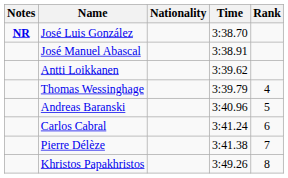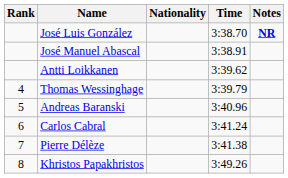 <table class="wikitable sortable" style="text-align:center">
 <tr>
-<th>Notes</th>
+<th>Rank</th>
 <th>Name</th>
 <th>Nationality</th>
 <th>Time</th>
-<th>Rank</th>
+<th>Notes</th>
 </tr>
 <tr>
-<td><strong><a href='#'>NR</a></strong></td>
+<td></td>
 <td align="left"><a href='#'>José Luis González</a></td>
 <td align=left></td>
 <td>3:38.70</td>
-<td></td>
+<td><strong><a href='#'>NR</a></strong></td>
 </tr>
 <tr>
 <td></td>
 <td align="left"><a href='#'>José Manuel Abascal</a></td>
 <td align=left></td>
 <td>3:38.91</td>
 <td></td>
 </tr>
 <tr>
 <td></td>
 <td align="left"><a href='#'>Antti Loikkanen</a></td>
 <td align=left></td>
 <td>3:39.62</td>
 <td></td>
 </tr>
 <tr>
-<td></td>
+<td>4</td>
 <td align="left"><a href='#'>Thomas Wessinghage</a></td>
 <td align=left></td>
 <td>3:39.79</td>
-<td>4</td>
+<td></td>
 </tr>
 <tr>
-<td></td>
+<td>5</td>
 <td align="left"><a href='#'>Andreas Baranski</a></td>
 <td align=left></td>
 <td>3:40.96</td>
-<td>5</td>
+<td></td>
 </tr>
 <tr>
-<td></td>
+<td>6</td>
 <td align="left"><a href='#'>Carlos Cabral</a></td>
 <td align=left></td>
 <td>3:41.24</td>
-<td>6</td>
+<td></td>
 </tr>
 <tr>
-<td></td>
+<td>7</td>
 <td align="left"><a href='#'>Pierre Délèze</a></td>
 <td align=left></td>
 <td>3:41.38</td>
-<td>7</td>
+<td></td>
 </tr>
 <tr>
-<td></td>
+<td>8</td>
 <td align="left"><a href='#'>Khristos Papakhristos</a></td>
 <td align=left></td>
 <td>3:49.26</td>
-<td>8</td>
+<td></td>
 </tr>
 </table>
